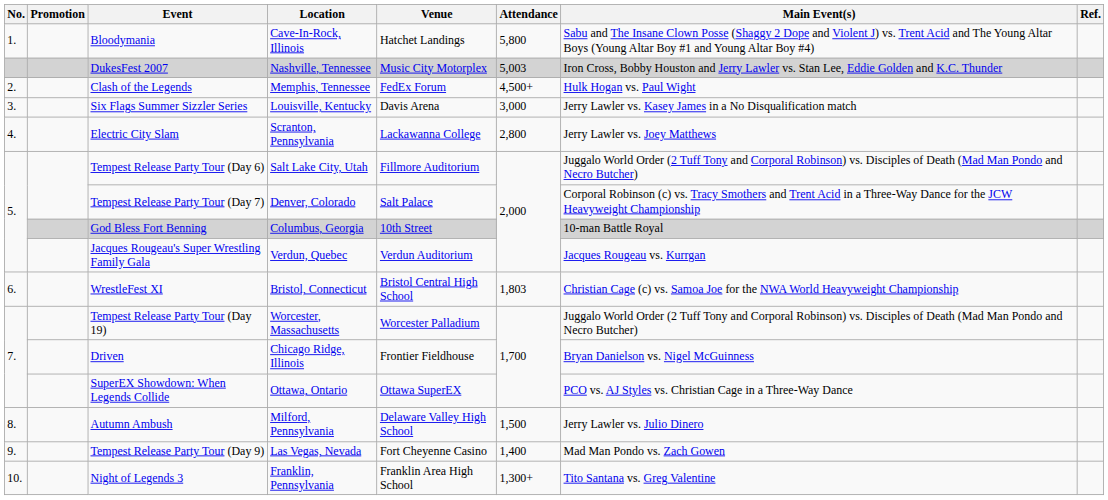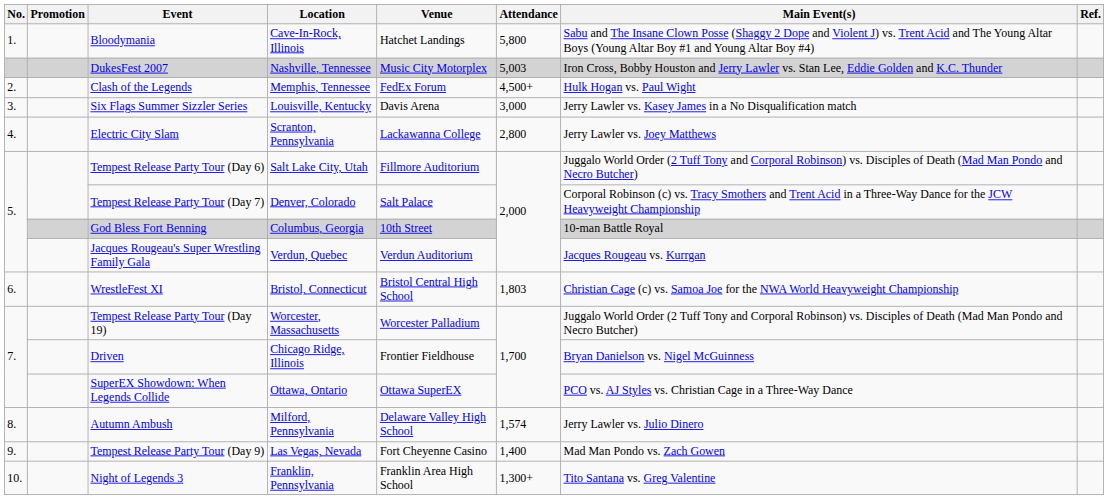 <table class="wikitable sortable" style="font-size:85%;">
 <tr>
 <th>No.</th>
 <th>Promotion</th>
 <th>Event</th>
 <th>Location</th>
 <th>Venue</th>
 <th>Attendance</th>
 <th class=unsortable>Main Event(s)</th>
 <th class=unsortable>Ref.</th>
 </tr>
 <tr>
 <td>1.</td>
 <td></td>
 <td><a href='#'>Bloodymania</a> <br> </td>
 <td><a href='#'>Cave-In-Rock, Illinois</a></td>
 <td>Hatchet Landings</td>
 <td>5,800</td>
 <td><a href='#'>Sabu</a> and <a href='#'>The Insane Clown Posse</a> (<a href='#'>Shaggy 2 Dope</a> and <a href='#'>Violent J</a>) vs. <a href='#'>Trent Acid</a> and The Young Altar Boys (Young Altar Boy #1 and Young Altar Boy #4)</td>
 <td></td>
 </tr>
 <tr>
 <td bgcolor=lightgrey></td>
 <td bgcolor=lightgrey></td>
 <td bgcolor=lightgrey><a href='#'>DukesFest 2007</a> <br> </td>
 <td bgcolor=lightgrey><a href='#'>Nashville, Tennessee</a></td>
 <td bgcolor=lightgrey><a href='#'>Music City Motorplex</a></td>
 <td bgcolor=lightgrey>5,003</td>
 <td bgcolor=lightgrey>Iron Cross, Bobby Houston and <a href='#'>Jerry Lawler</a> vs. Stan Lee, <a href='#'>Eddie Golden</a> and <a href='#'>K.C. Thunder</a></td>
 <td bgcolor=lightgrey></td>
 </tr>
 <tr>
 <td>2.</td>
 <td></td>
 <td><a href='#'>Clash of the Legends</a> <br> </td>
 <td><a href='#'>Memphis, Tennessee</a></td>
 <td><a href='#'>FedEx Forum</a></td>
 <td>4,500+</td>
 <td><a href='#'>Hulk Hogan</a> vs. <a href='#'>Paul Wight</a></td>
 <td></td>
 </tr>
 <tr>
 <td>3.</td>
 <td></td>
 <td><a href='#'>Six Flags Summer Sizzler Series</a> <br> </td>
 <td><a href='#'>Louisville, Kentucky</a></td>
 <td>Davis Arena</td>
 <td>3,000</td>
 <td>Jerry Lawler vs. <a href='#'>Kasey James</a> in a No Disqualification match</td>
 <td></td>
 </tr>
 <tr>
 <td>4.</td>
 <td></td>
 <td><a href='#'>Electric City Slam</a> <br>  </td>
 <td><a href='#'>Scranton, Pennsylvania</a></td>
 <td><a href='#'>Lackawanna College</a></td>
 <td>2,800</td>
 <td>Jerry Lawler vs. <a href='#'>Joey Matthews</a></td>
 <td></td>
 </tr>
 <tr>
 <td rowspan=4>5.</td>
 <td rowspan=2></td>
 <td><a href='#'>Tempest Release Party Tour</a> (Day 6) <br> </td>
 <td><a href='#'>Salt Lake City, Utah</a></td>
 <td><a href='#'>Fillmore Auditorium</a></td>
 <td rowspan=4>2,000</td>
 <td>Juggalo World Order (<a href='#'>2 Tuff Tony</a> and <a href='#'>Corporal Robinson</a>) vs. Disciples of Death (<a href='#'>Mad Man Pondo</a> and <a href='#'>Necro Butcher</a>)</td>
 <td></td>
 </tr>
 <tr>
 <td><a href='#'>Tempest Release Party Tour</a> (Day 7) <br> </td>
 <td><a href='#'>Denver, Colorado</a></td>
 <td><a href='#'>Salt Palace</a></td>
 <td>Corporal Robinson (c) vs. <a href='#'>Tracy Smothers</a> and <a href='#'>Trent Acid</a> in a Three-Way Dance for the <a href='#'>JCW Heavyweight Championship</a></td>
 <td></td>
 </tr>
 <tr>
 <td bgcolor=lightgrey></td>
 <td bgcolor=lightgrey><a href='#'>God Bless Fort Benning</a> <br> </td>
 <td bgcolor=lightgrey><a href='#'>Columbus, Georgia</a></td>
 <td bgcolor=lightgrey><a href='#'>10th Street</a></td>
 <td bgcolor=lightgrey>10-man Battle Royal</td>
 <td bgcolor=lightgrey></td>
 </tr>
 <tr>
 <td></td>
 <td><a href='#'>Jacques Rougeau's Super Wrestling Family Gala</a> <br> </td>
 <td><a href='#'>Verdun, Quebec</a></td>
 <td><a href='#'>Verdun Auditorium</a></td>
 <td><a href='#'>Jacques Rougeau</a> vs. <a href='#'>Kurrgan</a></td>
 <td></td>
 </tr>
 <tr>
 <td>6.</td>
 <td></td>
 <td><a href='#'>WrestleFest XI</a> <br> </td>
 <td><a href='#'>Bristol, Connecticut</a></td>
 <td><a href='#'>Bristol Central High School</a></td>
 <td>1,803</td>
 <td><a href='#'>Christian Cage</a> (c) vs. <a href='#'>Samoa Joe</a> for the <a href='#'>NWA World Heavyweight Championship</a></td>
 <td></td>
 </tr>
 <tr>
 <td rowspan=3>7.</td>
 <td></td>
 <td><a href='#'>Tempest Release Party Tour</a> (Day 19) <br> </td>
 <td><a href='#'>Worcester, Massachusetts</a></td>
 <td><a href='#'>Worcester Palladium</a></td>
 <td rowspan=3>1,700</td>
 <td>Juggalo World Order (2 Tuff Tony and Corporal Robinson) vs. Disciples of Death (Mad Man Pondo and Necro Butcher)</td>
 <td></td>
 </tr>
 <tr>
 <td></td>
 <td><a href='#'>Driven</a> <br> </td>
 <td><a href='#'>Chicago Ridge, Illinois</a></td>
 <td>Frontier Fieldhouse</td>
 <td><a href='#'>Bryan Danielson</a> vs. <a href='#'>Nigel McGuinness</a></td>
 <td></td>
 </tr>
 <tr>
 <td></td>
 <td><a href='#'>SuperEX Showdown: When Legends Collide</a> <br> </td>
 <td><a href='#'>Ottawa, Ontario</a></td>
 <td><a href='#'>Ottawa SuperEX</a></td>
 <td><a href='#'>PCO</a> vs. <a href='#'>AJ Styles</a> vs. Christian Cage in a Three-Way Dance</td>
 <td></td>
 </tr>
 <tr>
 <td>8.</td>
 <td></td>
 <td><a href='#'>Autumn Ambush</a> <br> </td>
 <td><a href='#'>Milford, Pennsylvania</a></td>
 <td><a href='#'>Delaware Valley High School</a></td>
-<td>1,500</td>
+<td>1,574</td>
 <td>Jerry Lawler vs. <a href='#'>Julio Dinero</a></td>
 <td></td>
 </tr>
 <tr>
 <td>9.</td>
 <td></td>
 <td><a href='#'>Tempest Release Party Tour</a> (Day 9) <br> </td>
 <td><a href='#'>Las Vegas, Nevada</a></td>
 <td>Fort Cheyenne Casino</td>
 <td>1,400</td>
 <td>Mad Man Pondo vs. <a href='#'>Zach Gowen</a></td>
 <td></td>
 </tr>
 <tr>
 <td>10.</td>
 <td></td>
 <td><a href='#'>Night of Legends 3</a> <br> </td>
 <td><a href='#'>Franklin, Pennsylvania</a></td>
 <td>Franklin Area High School</td>
 <td>1,300+</td>
 <td><a href='#'>Tito Santana</a> vs. <a href='#'>Greg Valentine</a></td>
 <td></td>
 </tr>
 </table>
